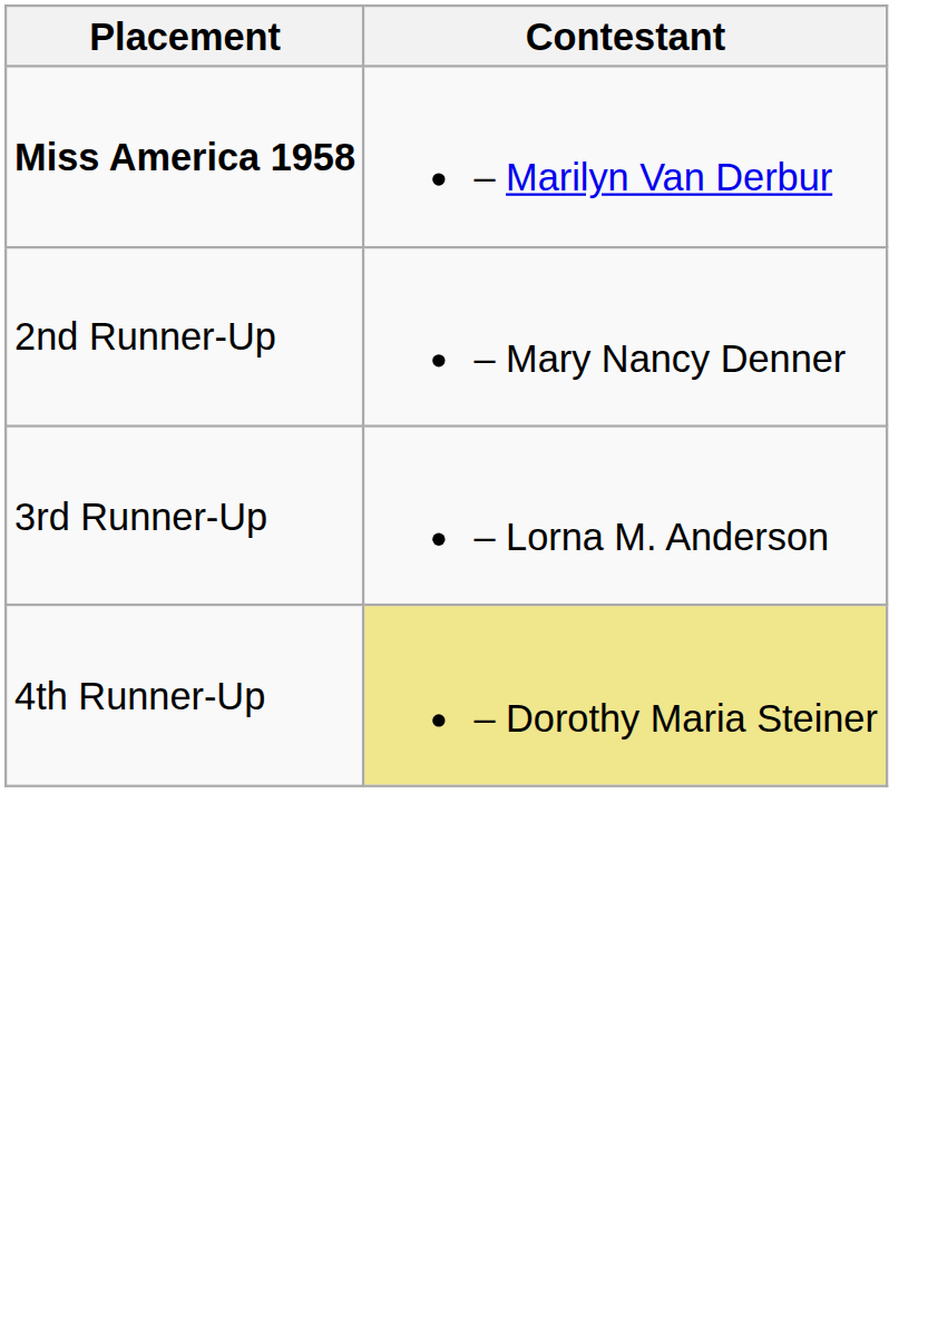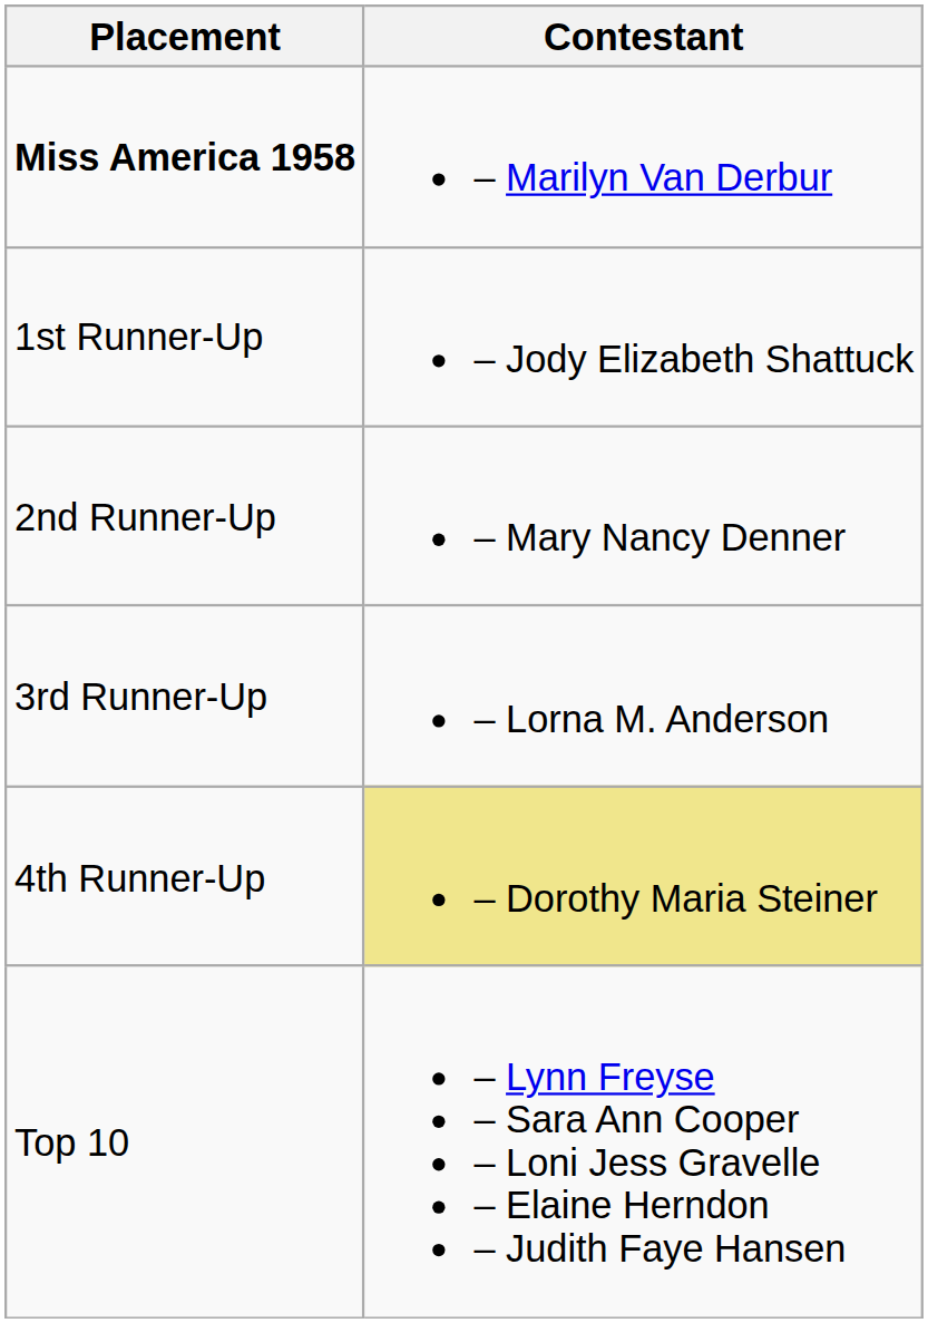 <table class="wikitable sortable" style="font-size: 95%;">
 <tr>
 <th>Placement</th>
 <th>Contestant</th>
 </tr>
 <tr>
 <td><strong>Miss America 1958</strong></td>
 <td><br><ul><li> – <a href='#'>Marilyn Van Derbur</a></li></ul></td>
+</tr>
+<tr>
+<td>1st Runner-Up</td>
+<td><br><ul><li> – Jody Elizabeth Shattuck</li></ul></td>
 </tr>
 <tr>
 <td>2nd Runner-Up</td>
 <td><br><ul><li> – Mary Nancy Denner</li></ul></td>
 </tr>
 <tr>
 <td>3rd Runner-Up</td>
 <td><br><ul><li> – Lorna M. Anderson</li></ul></td>
 </tr>
 <tr>
 <td>4th Runner-Up</td>
 <td style="background: khaki;"><br><ul><li> – Dorothy Maria Steiner</li></ul></td>
 </tr>
+<tr>
+<td>Top 10</td>
+<td><br><ul><li> – <a href='#'>Lynn Freyse</a></li><li> – Sara Ann Cooper</li><li> – Loni Jess Gravelle</li><li> – Elaine Herndon</li><li> – Judith Faye Hansen</li></ul></td>
+</tr>
 </table>
